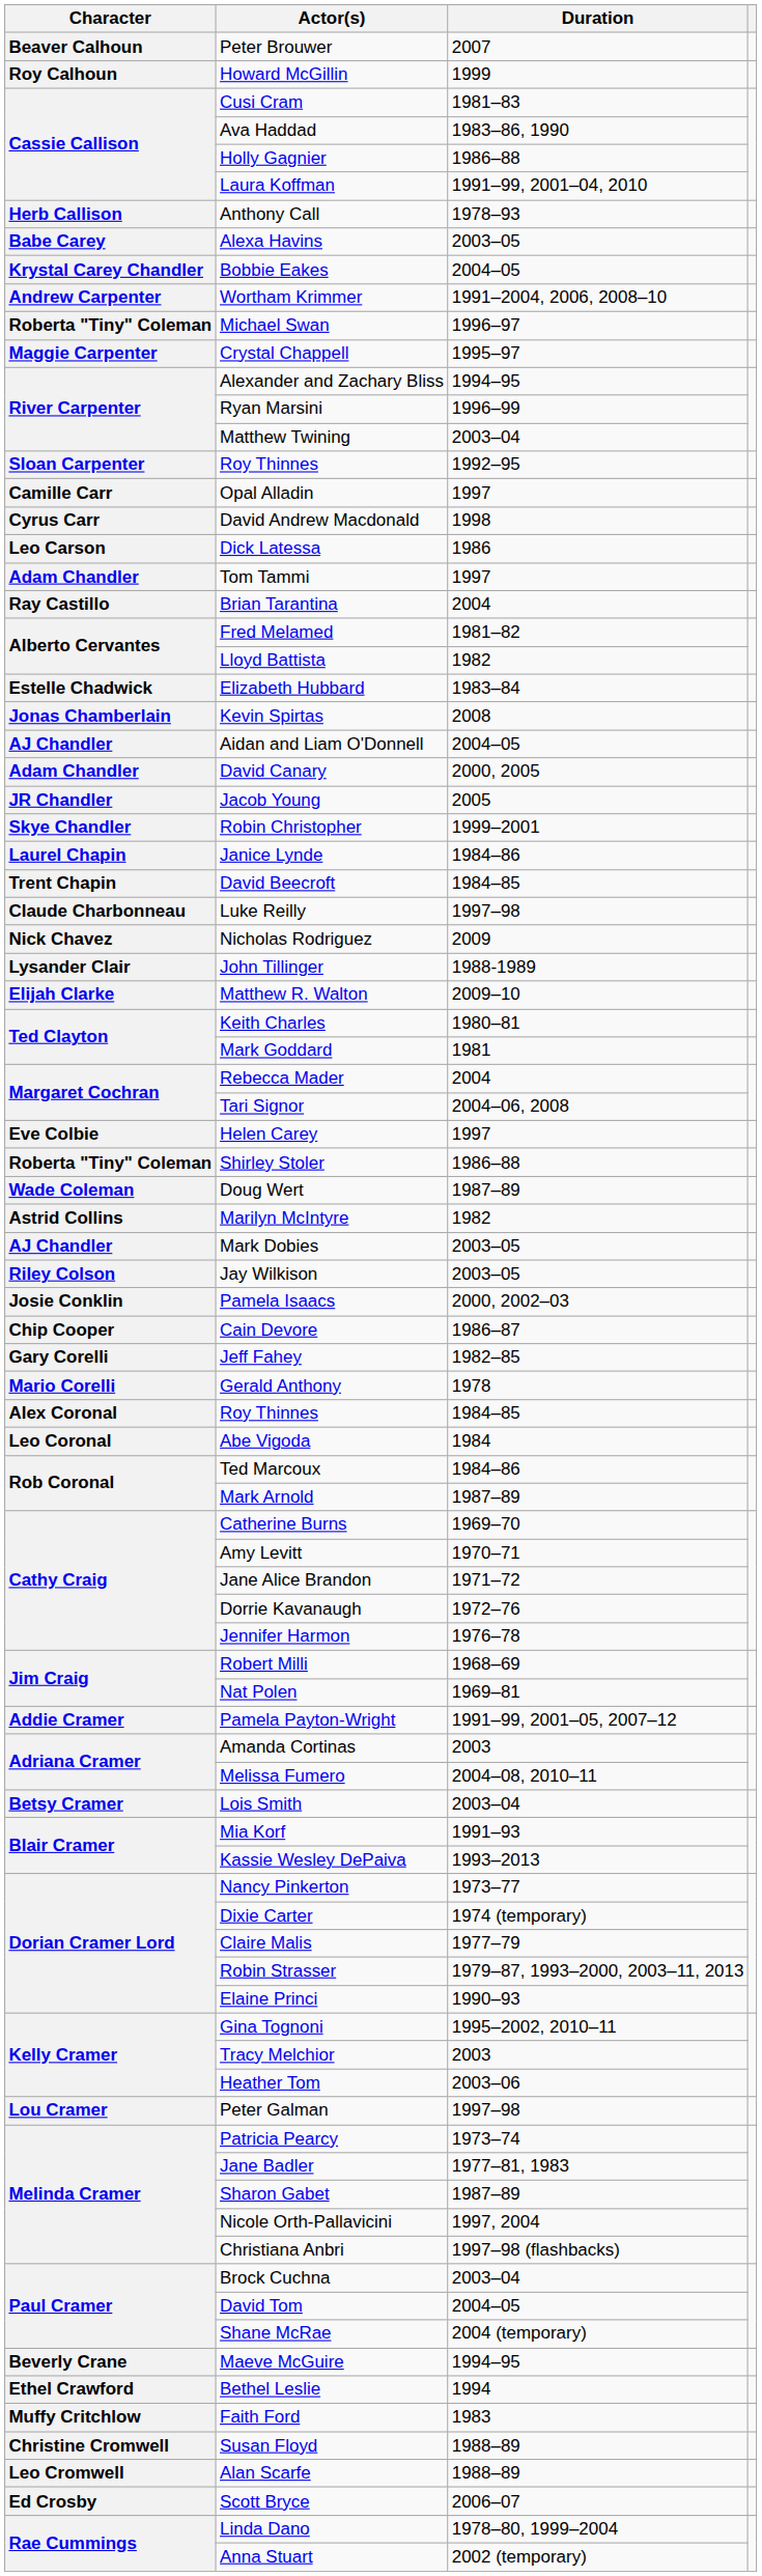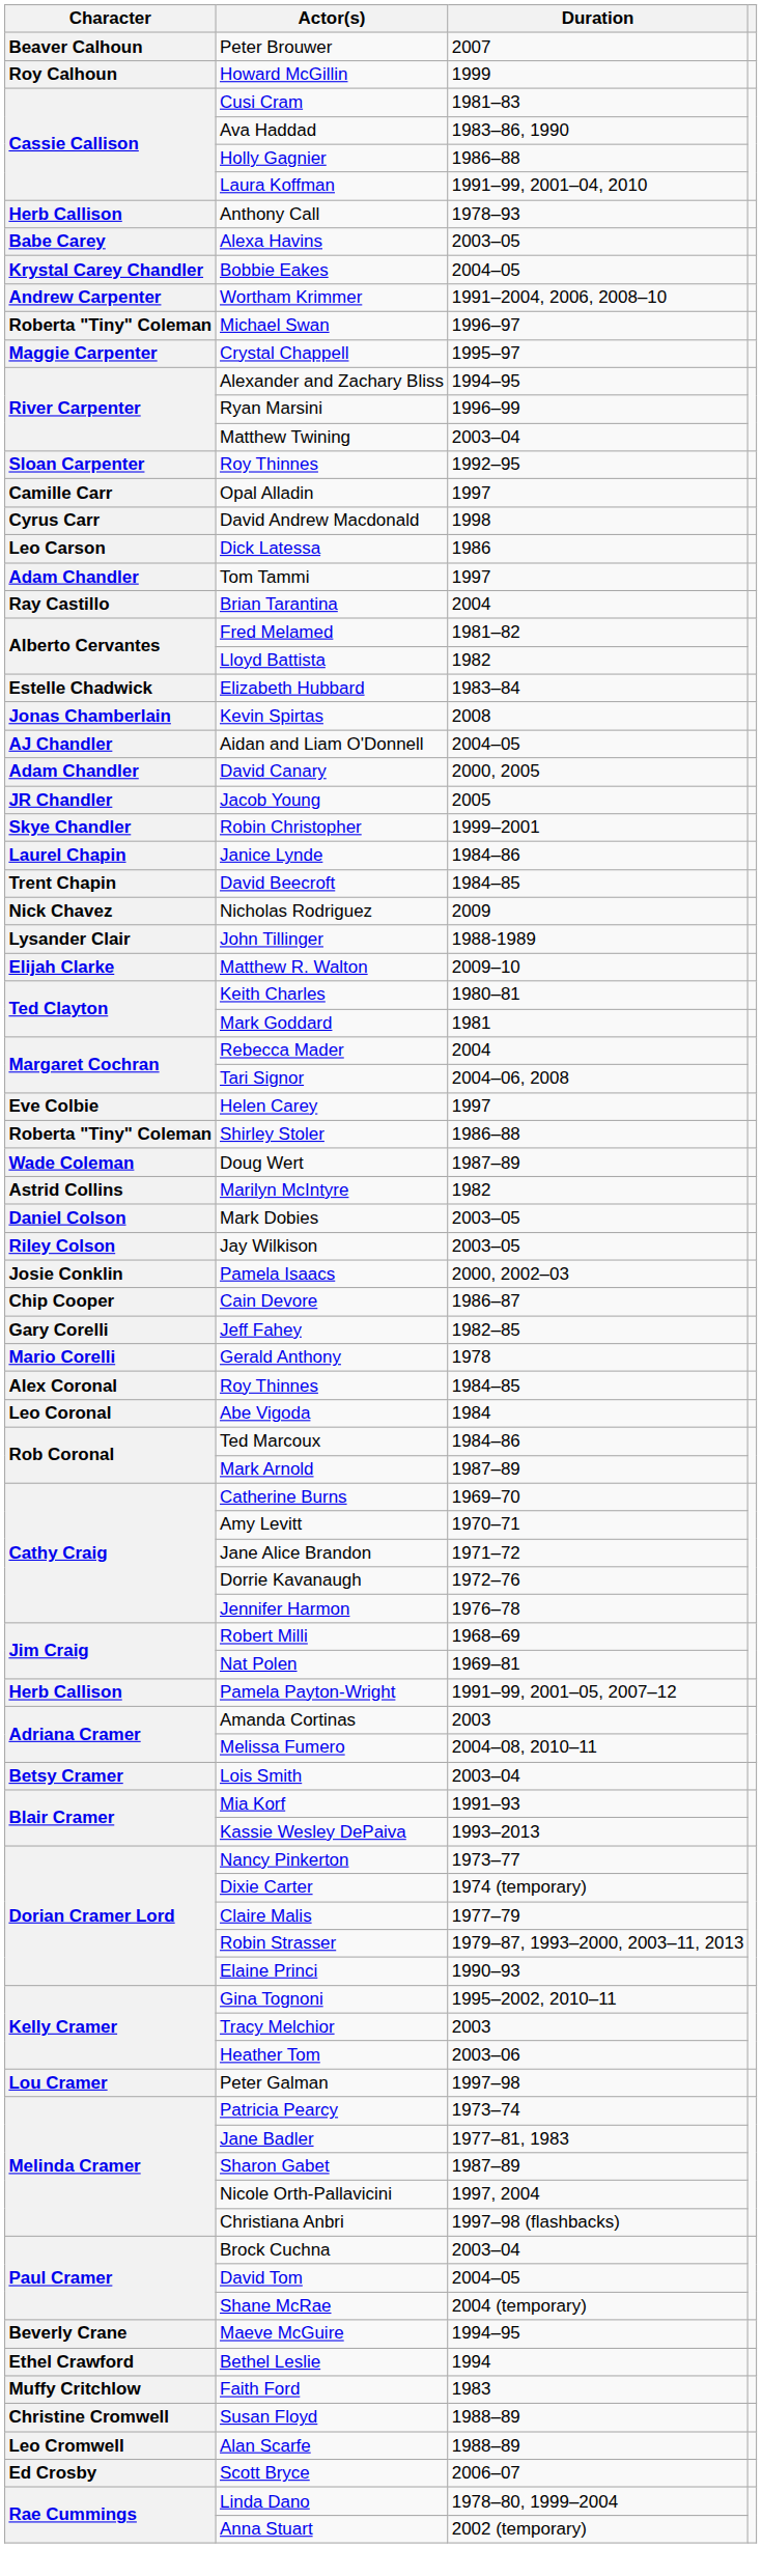 <table class="wikitable unsortable">
 <tr>
 <th scope=col>Character</th>
 <th scope=col>Actor(s)</th>
 <th scope=col>Duration</th>
 <th scope=col></th>
 </tr>
 <tr>
 <th scope=row style=text-align:left>Beaver Calhoun</th>
 <td>Peter Brouwer</td>
 <td>2007</td>
 <td></td>
 </tr>
 <tr>
 <th scope=row style=text-align:left>Roy Calhoun</th>
 <td><a href='#'>Howard McGillin</a></td>
 <td>1999</td>
 <td></td>
 </tr>
 <tr>
 <th scope=row style=text-align:left rowspan="4"><a href='#'>Cassie Callison</a></th>
 <td><a href='#'>Cusi Cram</a></td>
 <td>1981–83</td>
 <td rowspan="4"></td>
 </tr>
 <tr>
 <td>Ava Haddad</td>
 <td>1983–86, 1990</td>
 </tr>
 <tr>
 <td><a href='#'>Holly Gagnier</a></td>
 <td>1986–88</td>
 </tr>
 <tr>
 <td><a href='#'>Laura Koffman</a></td>
 <td>1991–99, 2001–04, 2010</td>
 </tr>
 <tr>
 <th scope=row style=text-align:left><a href='#'>Herb Callison</a></th>
 <td>Anthony Call</td>
 <td>1978–93</td>
 <td></td>
 </tr>
 <tr>
 <th scope=row style=text-align:left><a href='#'>Babe Carey</a></th>
 <td><a href='#'>Alexa Havins</a></td>
 <td>2003–05</td>
 <td></td>
 </tr>
 <tr>
 <th scope=row style=text-align:left><a href='#'>Krystal Carey Chandler</a></th>
 <td><a href='#'>Bobbie Eakes</a></td>
 <td>2004–05</td>
 <td></td>
 </tr>
 <tr>
 <th scope=row style=text-align:left><a href='#'>Andrew Carpenter</a></th>
 <td><a href='#'>Wortham Krimmer</a></td>
 <td>1991–2004, 2006, 2008–10</td>
 <td></td>
 </tr>
 <tr>
 <th scope=row style=text-align:left>Roberta "Tiny" Coleman</th>
 <td><a href='#'>Michael Swan</a></td>
 <td>1996–97</td>
 <td></td>
 </tr>
 <tr>
 <th scope=row style=text-align:left><a href='#'>Maggie Carpenter</a></th>
 <td><a href='#'>Crystal Chappell</a></td>
 <td>1995–97</td>
 <td></td>
 </tr>
 <tr>
 <th scope=row style=text-align:left rowspan="3"><a href='#'>River Carpenter</a></th>
 <td>Alexander and Zachary Bliss</td>
 <td>1994–95</td>
 <td rowspan="3"></td>
 </tr>
 <tr>
 <td>Ryan Marsini</td>
 <td>1996–99</td>
 </tr>
 <tr>
 <td>Matthew Twining</td>
 <td>2003–04</td>
 </tr>
 <tr>
 <th scope=row style=text-align:left><a href='#'>Sloan Carpenter</a></th>
 <td><a href='#'>Roy Thinnes</a></td>
 <td>1992–95</td>
 <td></td>
 </tr>
 <tr>
 <th scope=row style=text-align:left>Camille Carr</th>
 <td>Opal Alladin</td>
 <td>1997</td>
 <td></td>
 </tr>
 <tr>
 <th scope=row style=text-align:left>Cyrus Carr</th>
 <td>David Andrew Macdonald</td>
 <td>1998</td>
 <td></td>
 </tr>
 <tr>
 <th scope=row style=text-align:left>Leo Carson</th>
 <td><a href='#'>Dick Latessa</a></td>
 <td>1986</td>
 <td></td>
 </tr>
 <tr>
 <th scope=row style=text-align:left><a href='#'>Adam Chandler</a></th>
 <td>Tom Tammi</td>
 <td>1997</td>
 <td></td>
 </tr>
 <tr>
 <th scope=row style=text-align:left>Ray Castillo</th>
 <td><a href='#'>Brian Tarantina</a></td>
 <td>2004</td>
 <td></td>
 </tr>
 <tr>
 <th scope=row style=text-align:left rowspan="2">Alberto Cervantes</th>
 <td><a href='#'>Fred Melamed</a></td>
 <td>1981–82</td>
 <td rowspan="2"></td>
 </tr>
 <tr>
 <td><a href='#'>Lloyd Battista</a></td>
 <td>1982</td>
 </tr>
 <tr>
 <th scope=row style=text-align:left>Estelle Chadwick</th>
 <td><a href='#'>Elizabeth Hubbard</a></td>
 <td>1983–84</td>
 <td></td>
 </tr>
 <tr>
 <th scope=row style=text-align:left><a href='#'>Jonas Chamberlain</a></th>
 <td><a href='#'>Kevin Spirtas</a></td>
 <td>2008</td>
 <td></td>
 </tr>
 <tr>
 <th scope=row style=text-align:left><a href='#'>AJ Chandler</a></th>
 <td>Aidan and Liam O'Donnell</td>
 <td>2004–05</td>
 <td></td>
 </tr>
 <tr>
 <th scope=row style=text-align:left><a href='#'>Adam Chandler</a></th>
 <td><a href='#'>David Canary</a></td>
 <td>2000, 2005</td>
 <td></td>
 </tr>
 <tr>
 <th scope=row style=text-align:left><a href='#'>JR Chandler</a></th>
 <td><a href='#'>Jacob Young</a></td>
 <td>2005</td>
 <td></td>
 </tr>
 <tr>
 <th scope=row style=text-align:left><a href='#'>Skye Chandler</a></th>
 <td><a href='#'>Robin Christopher</a></td>
 <td>1999–2001</td>
 <td></td>
 </tr>
 <tr>
 <th scope=row style=text-align:left><a href='#'>Laurel Chapin</a></th>
 <td><a href='#'>Janice Lynde</a></td>
 <td>1984–86</td>
 <td></td>
 </tr>
 <tr>
 <th scope=row style=text-align:left>Trent Chapin</th>
 <td><a href='#'>David Beecroft</a></td>
 <td>1984–85</td>
 <td></td>
 </tr>
 <tr>
-<th scope=row style=text-align:left>Claude Charbonneau</th>
-<td>Luke Reilly</td>
-<td>1997–98</td>
-<td></td>
-</tr>
-<tr>
 <th scope=row style=text-align:left>Nick Chavez</th>
 <td>Nicholas Rodriguez</td>
 <td>2009</td>
 <td></td>
 </tr>
 <tr>
 <th scope=row style=text-align:left>Lysander Clair</th>
 <td><a href='#'>John Tillinger</a></td>
 <td>1988-1989</td>
 <td></td>
 </tr>
 <tr>
 <th scope=row style=text-align:left><a href='#'>Elijah Clarke</a></th>
 <td><a href='#'>Matthew R. Walton</a></td>
 <td>2009–10</td>
 <td></td>
 </tr>
 <tr>
 <th scope=row style=text-align:left rowspan="2"><a href='#'>Ted Clayton</a></th>
 <td><a href='#'>Keith Charles</a></td>
 <td>1980–81</td>
 <td></td>
 </tr>
 <tr>
 <td><a href='#'>Mark Goddard</a></td>
 <td>1981</td>
 <td></td>
 </tr>
 <tr>
 <th scope=row style=text-align:left rowspan="2"><a href='#'>Margaret Cochran</a></th>
 <td><a href='#'>Rebecca Mader</a></td>
 <td>2004</td>
 <td rowspan="2"></td>
 </tr>
 <tr>
 <td><a href='#'>Tari Signor</a></td>
 <td>2004–06, 2008</td>
 </tr>
 <tr>
 <th scope=row style=text-align:left>Eve Colbie</th>
 <td><a href='#'>Helen Carey</a></td>
 <td>1997</td>
 <td></td>
 </tr>
 <tr>
 <th scope=row style=text-align:left>Roberta "Tiny" Coleman</th>
 <td><a href='#'>Shirley Stoler</a></td>
 <td>1986–88</td>
 <td></td>
 </tr>
 <tr>
 <th scope=row style=text-align:left><a href='#'>Wade Coleman</a></th>
 <td>Doug Wert</td>
 <td>1987–89</td>
 <td></td>
 </tr>
 <tr>
 <th scope=row style=text-align:left>Astrid Collins</th>
 <td><a href='#'>Marilyn McIntyre</a></td>
 <td>1982</td>
 <td></td>
 </tr>
 <tr>
-<th scope=row style=text-align:left><a href='#'>AJ Chandler</a></th>
+<th scope=row style=text-align:left><a href='#'>Daniel Colson</a></th>
 <td>Mark Dobies</td>
 <td>2003–05</td>
 <td></td>
 </tr>
 <tr>
 <th scope=row style=text-align:left><a href='#'>Riley Colson</a></th>
 <td>Jay Wilkison</td>
 <td>2003–05</td>
 <td></td>
 </tr>
 <tr>
 <th scope=row style=text-align:left>Josie Conklin</th>
 <td><a href='#'>Pamela Isaacs</a></td>
 <td>2000, 2002–03</td>
 <td></td>
 </tr>
 <tr>
 <th scope=row style=text-align:left>Chip Cooper</th>
 <td><a href='#'>Cain Devore</a></td>
 <td>1986–87</td>
 <td></td>
 </tr>
 <tr>
 <th scope=row style=text-align:left>Gary Corelli</th>
 <td><a href='#'>Jeff Fahey</a></td>
 <td>1982–85</td>
 <td></td>
 </tr>
 <tr>
 <th scope=row style=text-align:left><a href='#'>Mario Corelli</a></th>
 <td><a href='#'>Gerald Anthony</a></td>
 <td>1978</td>
 <td></td>
 </tr>
 <tr>
 <th scope=row style=text-align:left>Alex Coronal</th>
 <td><a href='#'>Roy Thinnes</a></td>
 <td>1984–85</td>
 <td></td>
 </tr>
 <tr>
 <th scope=row style=text-align:left>Leo Coronal</th>
 <td><a href='#'>Abe Vigoda</a></td>
 <td>1984</td>
 <td></td>
 </tr>
 <tr>
 <th scope=row style=text-align:left rowspan="2">Rob Coronal</th>
 <td>Ted Marcoux</td>
 <td>1984–86</td>
 <td rowspan="2"></td>
 </tr>
 <tr>
 <td><a href='#'>Mark Arnold</a></td>
 <td>1987–89</td>
 </tr>
 <tr>
 <th scope=row style=text-align:left rowspan="5"><a href='#'>Cathy Craig</a></th>
 <td><a href='#'>Catherine Burns</a></td>
 <td>1969–70</td>
 <td rowspan="5"></td>
 </tr>
 <tr>
 <td>Amy Levitt</td>
 <td>1970–71</td>
 </tr>
 <tr>
 <td>Jane Alice Brandon</td>
 <td>1971–72</td>
 </tr>
 <tr>
 <td>Dorrie Kavanaugh</td>
 <td>1972–76</td>
 </tr>
 <tr>
 <td><a href='#'>Jennifer Harmon</a></td>
 <td>1976–78</td>
 </tr>
 <tr>
 <th scope=row style=text-align:left rowspan="2"><a href='#'>Jim Craig</a></th>
 <td><a href='#'>Robert Milli</a></td>
 <td>1968–69</td>
 <td rowspan="2"></td>
 </tr>
 <tr>
 <td><a href='#'>Nat Polen</a></td>
 <td>1969–81</td>
 </tr>
 <tr>
-<th scope=row style=text-align:left><a href='#'>Addie Cramer</a></th>
+<th scope=row style=text-align:left><a href='#'>Herb Callison</a></th>
 <td><a href='#'>Pamela Payton-Wright</a></td>
 <td>1991–99, 2001–05, 2007–12</td>
 <td></td>
 </tr>
 <tr>
 <th scope=row style=text-align:left rowspan="2"><a href='#'>Adriana Cramer</a></th>
 <td>Amanda Cortinas</td>
 <td>2003</td>
 <td rowspan="2"></td>
 </tr>
 <tr>
 <td><a href='#'>Melissa Fumero</a></td>
 <td>2004–08, 2010–11</td>
 </tr>
 <tr>
 <th scope=row style=text-align:left><a href='#'>Betsy Cramer</a></th>
 <td><a href='#'>Lois Smith</a></td>
 <td>2003–04</td>
 <td></td>
 </tr>
 <tr>
 <th scope=row style=text-align:left rowspan="2"><a href='#'>Blair Cramer</a></th>
 <td><a href='#'>Mia Korf</a></td>
 <td>1991–93</td>
 <td rowspan="2"></td>
 </tr>
 <tr>
 <td><a href='#'>Kassie Wesley DePaiva</a></td>
 <td>1993–2013</td>
 </tr>
 <tr>
 <th scope=row style=text-align:left rowspan="5"><a href='#'>Dorian Cramer Lord</a></th>
 <td><a href='#'>Nancy Pinkerton</a></td>
 <td>1973–77</td>
 <td rowspan="5"></td>
 </tr>
 <tr>
 <td><a href='#'>Dixie Carter</a></td>
 <td>1974 (temporary)</td>
 </tr>
 <tr>
 <td><a href='#'>Claire Malis</a></td>
 <td>1977–79</td>
 </tr>
 <tr>
 <td><a href='#'>Robin Strasser</a></td>
 <td>1979–87, 1993–2000, 2003–11, 2013</td>
 </tr>
 <tr>
 <td><a href='#'>Elaine Princi</a></td>
 <td>1990–93</td>
 </tr>
 <tr>
 <th scope=row style=text-align:left rowspan="3"><a href='#'>Kelly Cramer</a></th>
 <td><a href='#'>Gina Tognoni</a></td>
 <td>1995–2002, 2010–11</td>
 <td rowspan="3"></td>
 </tr>
 <tr>
 <td><a href='#'>Tracy Melchior</a></td>
 <td>2003</td>
 </tr>
 <tr>
 <td><a href='#'>Heather Tom</a></td>
 <td>2003–06</td>
 </tr>
 <tr>
 <th scope=row style=text-align:left><a href='#'>Lou Cramer</a></th>
 <td>Peter Galman</td>
 <td>1997–98</td>
 <td></td>
 </tr>
 <tr>
 <th scope=row style=text-align:left rowspan="5"><a href='#'>Melinda Cramer</a></th>
 <td><a href='#'>Patricia Pearcy</a></td>
 <td>1973–74</td>
 <td rowspan="5"></td>
 </tr>
 <tr>
 <td><a href='#'>Jane Badler</a></td>
 <td>1977–81, 1983</td>
 </tr>
 <tr>
 <td><a href='#'>Sharon Gabet</a></td>
 <td>1987–89</td>
 </tr>
 <tr>
 <td>Nicole Orth-Pallavicini</td>
 <td>1997, 2004</td>
 </tr>
 <tr>
 <td>Christiana Anbri</td>
 <td>1997–98 (flashbacks)</td>
 </tr>
 <tr>
 <th scope=row style=text-align:left rowspan="3"><a href='#'>Paul Cramer</a></th>
 <td>Brock Cuchna</td>
 <td>2003–04</td>
 <td rowspan="3"></td>
 </tr>
 <tr>
 <td><a href='#'>David Tom</a></td>
 <td>2004–05</td>
 </tr>
 <tr>
 <td><a href='#'>Shane McRae</a></td>
 <td>2004 (temporary)</td>
 </tr>
 <tr>
 <th scope=row style=text-align:left>Beverly Crane</th>
 <td><a href='#'>Maeve McGuire</a></td>
 <td>1994–95</td>
 <td></td>
 </tr>
 <tr>
 <th scope=row style=text-align:left>Ethel Crawford</th>
 <td><a href='#'>Bethel Leslie</a></td>
 <td>1994</td>
 <td></td>
 </tr>
 <tr>
 <th scope=row style=text-align:left>Muffy Critchlow</th>
 <td><a href='#'>Faith Ford</a></td>
 <td>1983</td>
 <td></td>
 </tr>
 <tr>
 <th scope=row style=text-align:left>Christine Cromwell</th>
 <td><a href='#'>Susan Floyd</a></td>
 <td>1988–89</td>
 <td></td>
 </tr>
 <tr>
 <th scope=row style=text-align:left>Leo Cromwell</th>
 <td><a href='#'>Alan Scarfe</a></td>
 <td>1988–89</td>
 <td></td>
 </tr>
 <tr>
 <th scope=row style=text-align:left>Ed Crosby</th>
 <td><a href='#'>Scott Bryce</a></td>
 <td>2006–07</td>
 <td></td>
 </tr>
 <tr>
 <th scope=row style=text-align:left rowspan="2"><a href='#'>Rae Cummings</a></th>
 <td><a href='#'>Linda Dano</a></td>
 <td>1978–80, 1999–2004</td>
 <td rowspan="2"></td>
 </tr>
 <tr>
 <td><a href='#'>Anna Stuart</a></td>
 <td>2002 (temporary)</td>
 </tr>
 </table>
